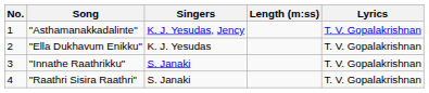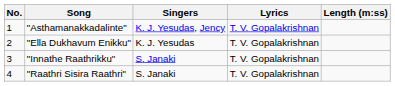 <table class="wikitable" style="font-size:95%;">
 <tr>
 <th>No.</th>
 <th>Song</th>
 <th>Singers</th>
+<th>Lyrics</th>
 <th>Length (m:ss)</th>
-<th>Lyrics</th>
 </tr>
 <tr>
 <td>1</td>
 <td>"Asthamanakkadalinte"</td>
 <td><a href='#'>K. J. Yesudas</a>, <a href='#'>Jency</a></td>
+<td><a href='#'>T. V. Gopalakrishnan</a></td>
 <td></td>
-<td><a href='#'>T. V. Gopalakrishnan</a></td>
 </tr>
 <tr>
 <td>2</td>
 <td>"Ella Dukhavum Enikku"</td>
 <td>K. J. Yesudas</td>
+<td>T. V. Gopalakrishnan</td>
 <td></td>
-<td>T. V. Gopalakrishnan</td>
 </tr>
 <tr>
 <td>3</td>
 <td>"Innathe Raathrikku"</td>
 <td><a href='#'>S. Janaki</a></td>
+<td>T. V. Gopalakrishnan</td>
 <td></td>
-<td>T. V. Gopalakrishnan</td>
 </tr>
 <tr>
 <td>4</td>
 <td>"Raathri Sisira Raathri"</td>
 <td>S. Janaki</td>
+<td>T. V. Gopalakrishnan</td>
 <td></td>
-<td>T. V. Gopalakrishnan</td>
 </tr>
 </table>
